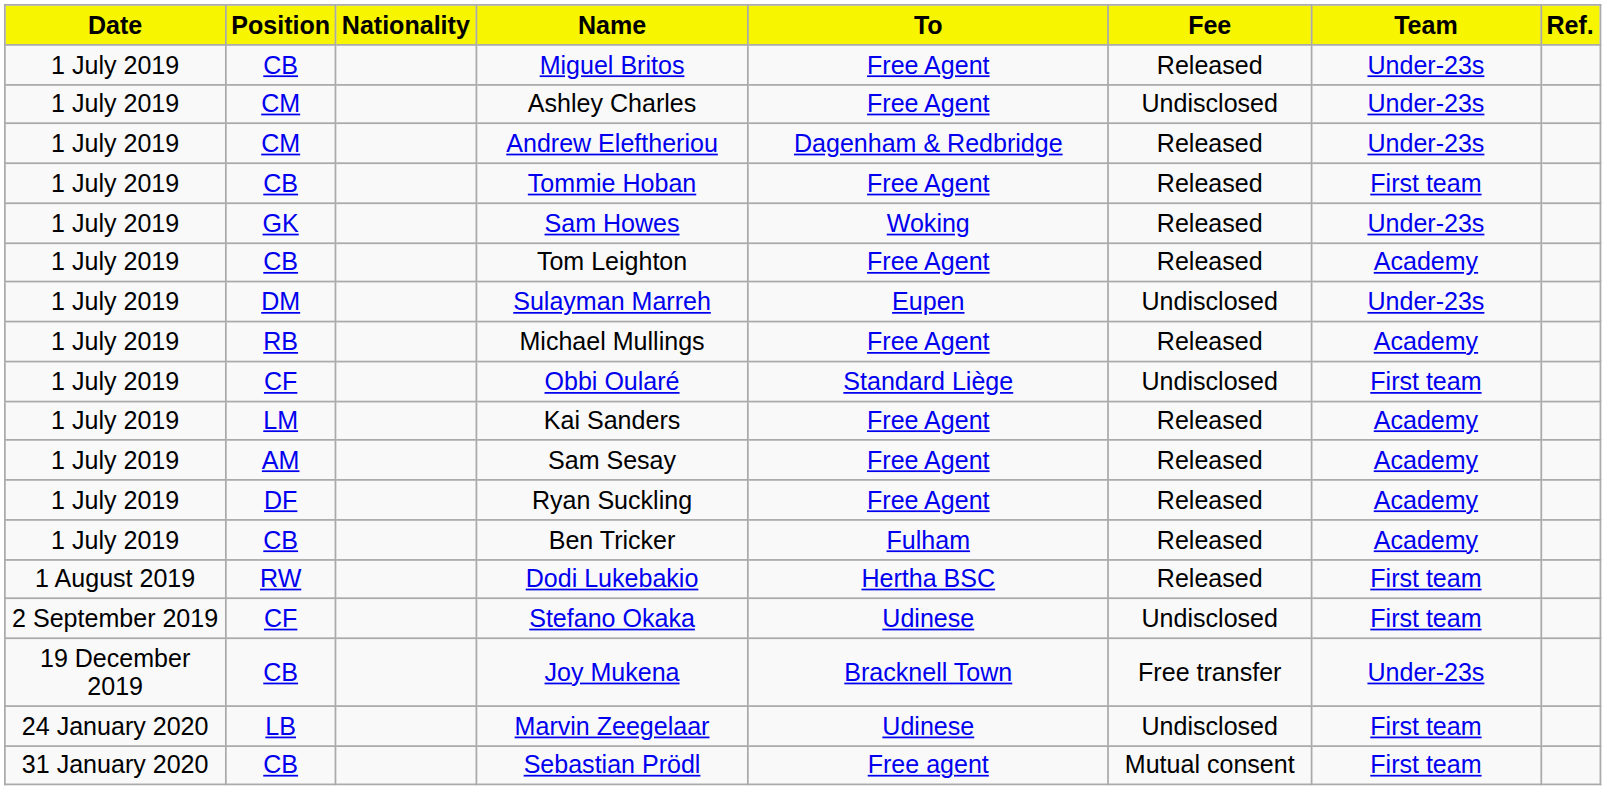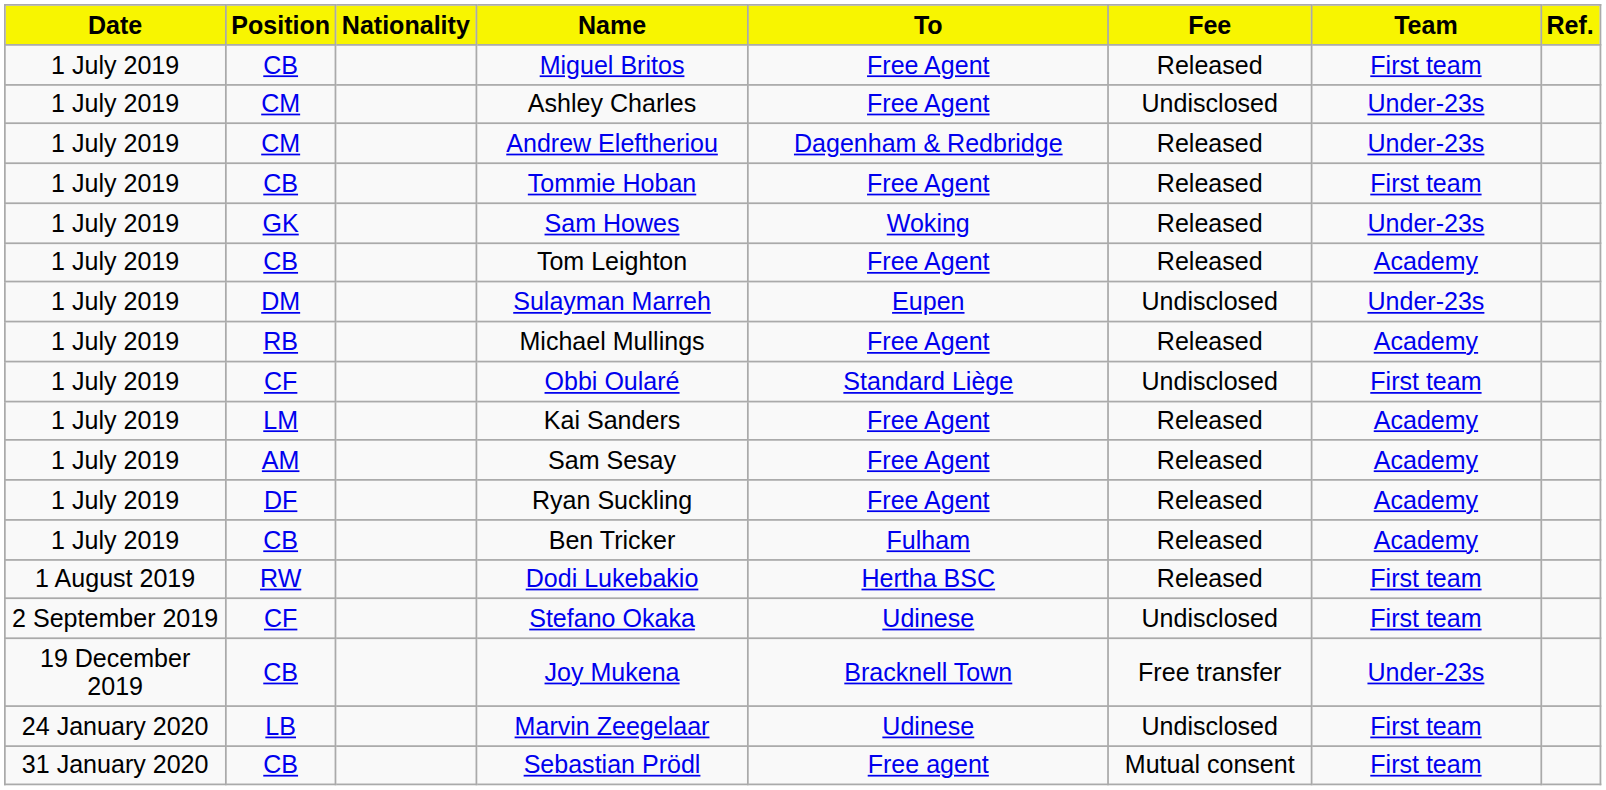 <table class="wikitable"  style="text-align:center; font-size:90%; ">
 <tr>
 <th style="background:#F8F500; color:#000000; width:120px;">Date</th>
 <th style="background:#F8F500; color:#000000; width:50px;">Position</th>
 <th style="background:#F8F500; color:#000000; width:50px;">Nationality</th>
 <th style="background:#F8F500; color:#000000; width:150px;">Name</th>
 <th style="background:#F8F500; color:#000000; width:200px;">To</th>
 <th style="background:#F8F500; color:#000000; width:110px;">Fee</th>
 <th style="background:#F8F500; color:#000000; width:125px;">Team</th>
 <th style="background:#F8F500; color:#000000; width:25px;">Ref.</th>
 </tr>
 <tr>
 <td>1 July 2019</td>
 <td><a href='#'>CB</a></td>
 <td></td>
 <td><a href='#'>Miguel Britos</a></td>
 <td> <a href='#'>Free Agent</a></td>
 <td>Released</td>
-<td><a href='#'>Under-23s</a></td>
+<td><a href='#'>First team</a></td>
 <td></td>
 </tr>
 <tr>
 <td>1 July 2019</td>
 <td><a href='#'>CM</a></td>
 <td></td>
 <td>Ashley Charles</td>
 <td> <a href='#'>Free Agent</a></td>
 <td>Undisclosed</td>
 <td><a href='#'>Under-23s</a></td>
 <td></td>
 </tr>
 <tr>
 <td>1 July 2019</td>
 <td><a href='#'>CM</a></td>
 <td></td>
 <td><a href='#'>Andrew Eleftheriou</a></td>
 <td> <a href='#'>Dagenham & Redbridge</a></td>
 <td>Released</td>
 <td><a href='#'>Under-23s</a></td>
 <td></td>
 </tr>
 <tr>
 <td>1 July 2019</td>
 <td><a href='#'>CB</a></td>
 <td></td>
 <td><a href='#'>Tommie Hoban</a></td>
 <td> <a href='#'>Free Agent</a></td>
 <td>Released</td>
 <td><a href='#'>First team</a></td>
 <td></td>
 </tr>
 <tr>
 <td>1 July 2019</td>
 <td><a href='#'>GK</a></td>
 <td></td>
 <td><a href='#'>Sam Howes</a></td>
 <td> <a href='#'>Woking</a></td>
 <td>Released</td>
 <td><a href='#'>Under-23s</a></td>
 <td></td>
 </tr>
 <tr>
 <td>1 July 2019</td>
 <td><a href='#'>CB</a></td>
 <td></td>
 <td>Tom Leighton</td>
 <td> <a href='#'>Free Agent</a></td>
 <td>Released</td>
 <td><a href='#'>Academy</a></td>
 <td></td>
 </tr>
 <tr>
 <td>1 July 2019</td>
 <td><a href='#'>DM</a></td>
 <td></td>
 <td><a href='#'>Sulayman Marreh</a></td>
 <td> <a href='#'>Eupen</a></td>
 <td>Undisclosed</td>
 <td><a href='#'>Under-23s</a></td>
 <td></td>
 </tr>
 <tr>
 <td>1 July 2019</td>
 <td><a href='#'>RB</a></td>
 <td></td>
 <td>Michael Mullings</td>
 <td> <a href='#'>Free Agent</a></td>
 <td>Released</td>
 <td><a href='#'>Academy</a></td>
 <td></td>
 </tr>
 <tr>
 <td>1 July 2019</td>
 <td><a href='#'>CF</a></td>
 <td></td>
 <td><a href='#'>Obbi Oularé</a></td>
 <td> <a href='#'>Standard Liège</a></td>
 <td>Undisclosed</td>
 <td><a href='#'>First team</a></td>
 <td></td>
 </tr>
 <tr>
 <td>1 July 2019</td>
 <td><a href='#'>LM</a></td>
 <td></td>
 <td>Kai Sanders</td>
 <td> <a href='#'>Free Agent</a></td>
 <td>Released</td>
 <td><a href='#'>Academy</a></td>
 <td></td>
 </tr>
 <tr>
 <td>1 July 2019</td>
 <td><a href='#'>AM</a></td>
 <td></td>
 <td>Sam Sesay</td>
 <td> <a href='#'>Free Agent</a></td>
 <td>Released</td>
 <td><a href='#'>Academy</a></td>
 <td></td>
 </tr>
 <tr>
 <td>1 July 2019</td>
 <td><a href='#'>DF</a></td>
 <td></td>
 <td>Ryan Suckling</td>
 <td> <a href='#'>Free Agent</a></td>
 <td>Released</td>
 <td><a href='#'>Academy</a></td>
 <td></td>
 </tr>
 <tr>
 <td>1 July 2019</td>
 <td><a href='#'>CB</a></td>
 <td></td>
 <td>Ben Tricker</td>
 <td> <a href='#'>Fulham</a></td>
 <td>Released</td>
 <td><a href='#'>Academy</a></td>
 <td></td>
 </tr>
 <tr>
 <td>1 August 2019</td>
 <td><a href='#'>RW</a></td>
 <td></td>
 <td><a href='#'>Dodi Lukebakio</a></td>
 <td> <a href='#'>Hertha BSC</a></td>
 <td>Released</td>
 <td><a href='#'>First team</a></td>
 <td></td>
 </tr>
 <tr>
 <td>2 September 2019</td>
 <td><a href='#'>CF</a></td>
 <td></td>
 <td><a href='#'>Stefano Okaka</a></td>
 <td> <a href='#'>Udinese</a></td>
 <td>Undisclosed</td>
 <td><a href='#'>First team</a></td>
 <td></td>
 </tr>
 <tr>
 <td>19 December 2019</td>
 <td><a href='#'>CB</a></td>
 <td></td>
 <td><a href='#'>Joy Mukena</a></td>
 <td> <a href='#'>Bracknell Town</a></td>
 <td>Free transfer</td>
 <td><a href='#'>Under-23s</a></td>
 <td></td>
 </tr>
 <tr>
 <td>24 January 2020</td>
 <td><a href='#'>LB</a></td>
 <td></td>
 <td><a href='#'>Marvin Zeegelaar</a></td>
 <td> <a href='#'>Udinese</a></td>
 <td>Undisclosed</td>
 <td><a href='#'>First team</a></td>
 <td></td>
 </tr>
 <tr>
 <td>31 January 2020</td>
 <td><a href='#'>CB</a></td>
 <td></td>
 <td><a href='#'>Sebastian Prödl</a></td>
 <td> <a href='#'>Free agent</a></td>
 <td>Mutual consent</td>
 <td><a href='#'>First team</a></td>
 <td></td>
 </tr>
 </table>
